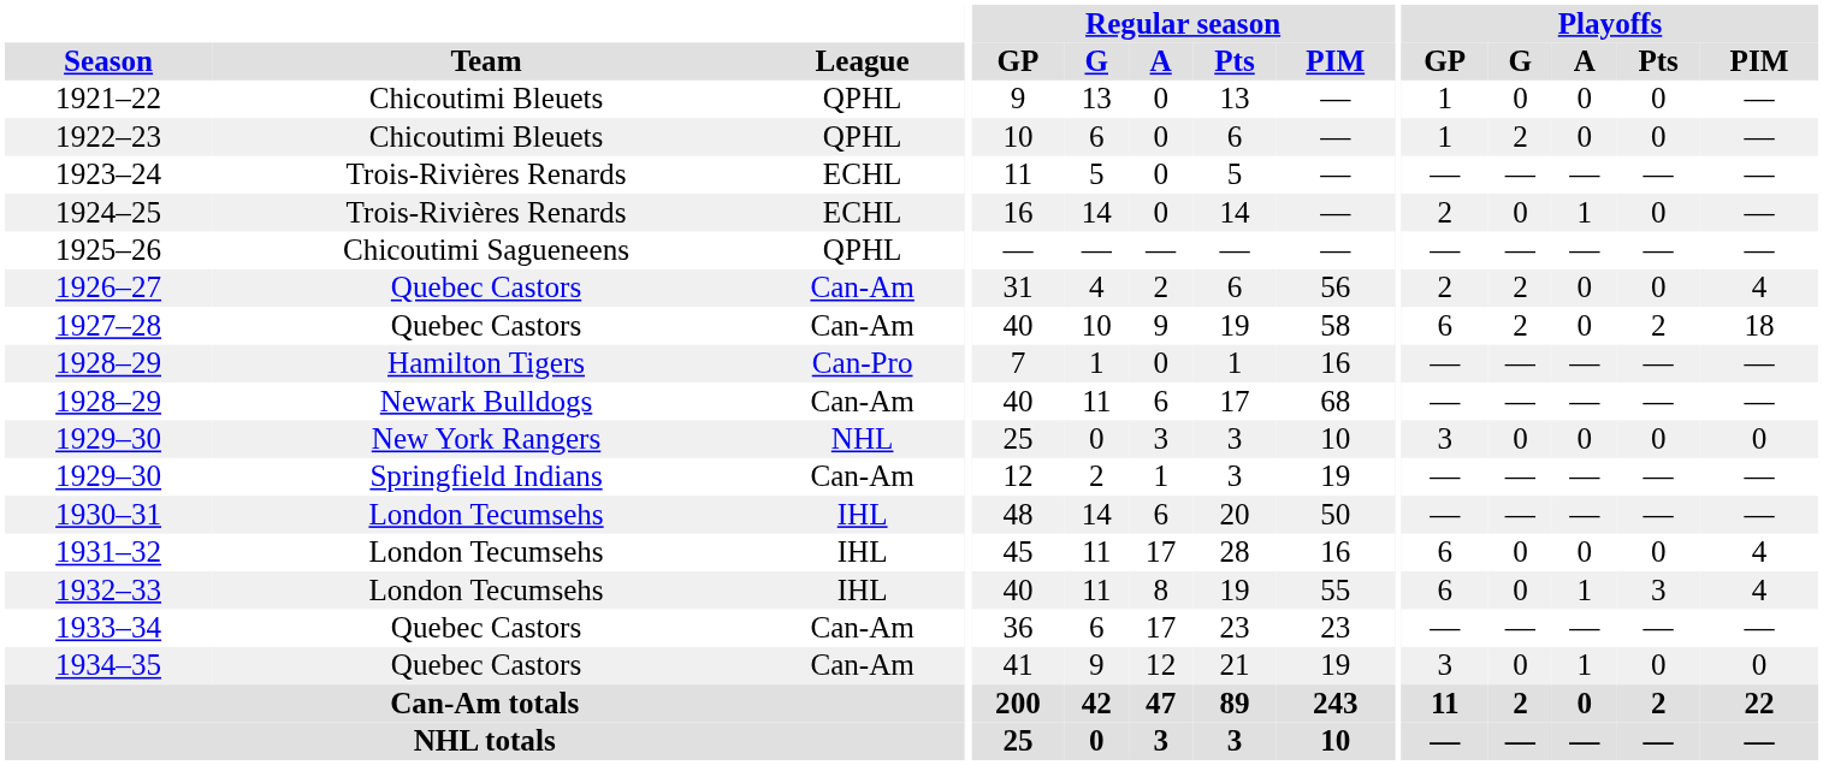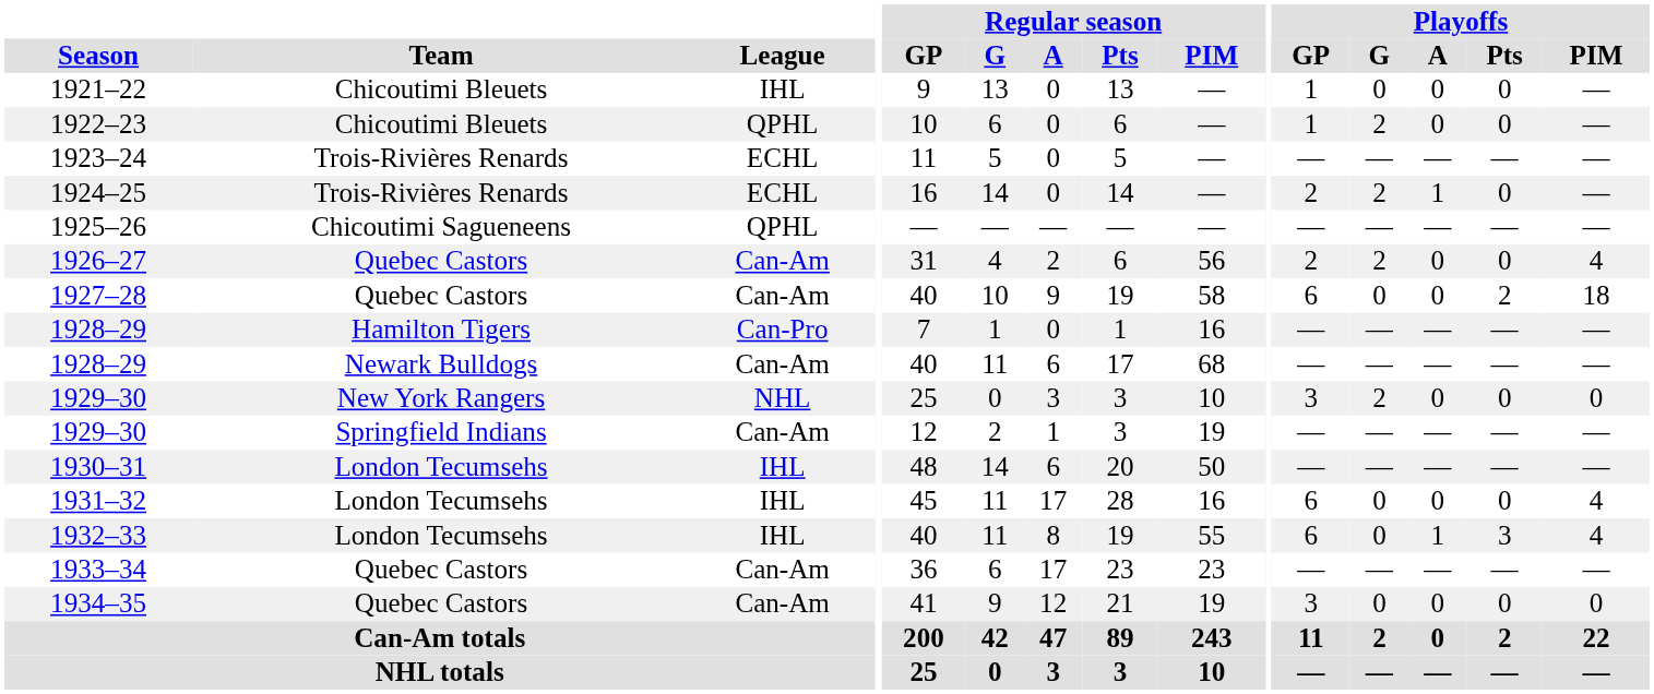 <table border="0" cellpadding="1" cellspacing="0" style="text-align:center; width:60em">
 <tr bgcolor="#e0e0e0">
 <th colspan="3" bgcolor="#ffffff"></th>
 <th rowspan="100" bgcolor="#ffffff"></th>
 <th colspan="5"><a href='#'>Regular season</a></th>
 <th rowspan="100" bgcolor="#ffffff"></th>
 <th colspan="5"><a href='#'>Playoffs</a></th>
 </tr>
 <tr bgcolor="#e0e0e0">
 <th><a href='#'>Season</a></th>
 <th>Team</th>
 <th>League</th>
 <th>GP</th>
 <th><a href='#'>G</a></th>
 <th><a href='#'>A</a></th>
 <th><a href='#'>Pts</a></th>
 <th><a href='#'>PIM</a></th>
 <th>GP</th>
 <th>G</th>
 <th>A</th>
 <th>Pts</th>
 <th>PIM</th>
 </tr>
 <tr>
 <td>1921–22</td>
 <td>Chicoutimi Bleuets</td>
-<td>QPHL</td>
+<td>IHL</td>
 <td>9</td>
 <td>13</td>
 <td>0</td>
 <td>13</td>
 <td>—</td>
 <td>1</td>
 <td>0</td>
 <td>0</td>
 <td>0</td>
 <td>—</td>
 </tr>
 <tr bgcolor="#f0f0f0">
 <td>1922–23</td>
 <td>Chicoutimi Bleuets</td>
 <td>QPHL</td>
 <td>10</td>
 <td>6</td>
 <td>0</td>
 <td>6</td>
 <td>—</td>
 <td>1</td>
 <td>2</td>
 <td>0</td>
 <td>0</td>
 <td>—</td>
 </tr>
 <tr>
 <td>1923–24</td>
 <td>Trois-Rivières Renards</td>
 <td>ECHL</td>
 <td>11</td>
 <td>5</td>
 <td>0</td>
 <td>5</td>
 <td>—</td>
 <td>—</td>
 <td>—</td>
 <td>—</td>
 <td>—</td>
 <td>—</td>
 </tr>
 <tr bgcolor="#f0f0f0">
 <td>1924–25</td>
 <td>Trois-Rivières Renards</td>
 <td>ECHL</td>
 <td>16</td>
 <td>14</td>
 <td>0</td>
 <td>14</td>
 <td>—</td>
 <td>2</td>
-<td>0</td>
+<td>2</td>
 <td>1</td>
 <td>0</td>
 <td>—</td>
 </tr>
 <tr>
 <td>1925–26</td>
 <td>Chicoutimi Sagueneens</td>
 <td>QPHL</td>
 <td>—</td>
 <td>—</td>
 <td>—</td>
 <td>—</td>
 <td>—</td>
 <td>—</td>
 <td>—</td>
 <td>—</td>
 <td>—</td>
 <td>—</td>
 </tr>
 <tr bgcolor="#f0f0f0">
 <td><a href='#'>1926–27</a></td>
 <td><a href='#'>Quebec Castors</a></td>
 <td><a href='#'>Can-Am</a></td>
 <td>31</td>
 <td>4</td>
 <td>2</td>
 <td>6</td>
 <td>56</td>
 <td>2</td>
 <td>2</td>
 <td>0</td>
 <td>0</td>
 <td>4</td>
 </tr>
 <tr>
 <td><a href='#'>1927–28</a></td>
 <td>Quebec Castors</td>
 <td>Can-Am</td>
 <td>40</td>
 <td>10</td>
 <td>9</td>
 <td>19</td>
 <td>58</td>
 <td>6</td>
-<td>2</td>
+<td>0</td>
 <td>0</td>
 <td>2</td>
 <td>18</td>
 </tr>
 <tr bgcolor="#f0f0f0">
 <td><a href='#'>1928–29</a></td>
 <td><a href='#'>Hamilton Tigers</a></td>
 <td><a href='#'>Can-Pro</a></td>
 <td>7</td>
 <td>1</td>
 <td>0</td>
 <td>1</td>
 <td>16</td>
 <td>—</td>
 <td>—</td>
 <td>—</td>
 <td>—</td>
 <td>—</td>
 </tr>
 <tr>
 <td><a href='#'>1928–29</a></td>
 <td><a href='#'>Newark Bulldogs</a></td>
 <td>Can-Am</td>
 <td>40</td>
 <td>11</td>
 <td>6</td>
 <td>17</td>
 <td>68</td>
 <td>—</td>
 <td>—</td>
 <td>—</td>
 <td>—</td>
 <td>—</td>
 </tr>
 <tr bgcolor="#f0f0f0">
 <td><a href='#'>1929–30</a></td>
 <td><a href='#'>New York Rangers</a></td>
 <td><a href='#'>NHL</a></td>
 <td>25</td>
 <td>0</td>
 <td>3</td>
 <td>3</td>
 <td>10</td>
 <td>3</td>
-<td>0</td>
+<td>2</td>
 <td>0</td>
 <td>0</td>
 <td>0</td>
 </tr>
 <tr>
 <td><a href='#'>1929–30</a></td>
 <td><a href='#'>Springfield Indians</a></td>
 <td>Can-Am</td>
 <td>12</td>
 <td>2</td>
 <td>1</td>
 <td>3</td>
 <td>19</td>
 <td>—</td>
 <td>—</td>
 <td>—</td>
 <td>—</td>
 <td>—</td>
 </tr>
 <tr bgcolor="#f0f0f0">
 <td><a href='#'>1930–31</a></td>
 <td><a href='#'>London Tecumsehs</a></td>
 <td><a href='#'>IHL</a></td>
 <td>48</td>
 <td>14</td>
 <td>6</td>
 <td>20</td>
 <td>50</td>
 <td>—</td>
 <td>—</td>
 <td>—</td>
 <td>—</td>
 <td>—</td>
 </tr>
 <tr>
 <td><a href='#'>1931–32</a></td>
 <td>London Tecumsehs</td>
 <td>IHL</td>
 <td>45</td>
 <td>11</td>
 <td>17</td>
 <td>28</td>
 <td>16</td>
 <td>6</td>
 <td>0</td>
 <td>0</td>
 <td>0</td>
 <td>4</td>
 </tr>
 <tr bgcolor="#f0f0f0">
 <td><a href='#'>1932–33</a></td>
 <td>London Tecumsehs</td>
 <td>IHL</td>
 <td>40</td>
 <td>11</td>
 <td>8</td>
 <td>19</td>
 <td>55</td>
 <td>6</td>
 <td>0</td>
 <td>1</td>
 <td>3</td>
 <td>4</td>
 </tr>
 <tr>
 <td><a href='#'>1933–34</a></td>
 <td>Quebec Castors</td>
 <td>Can-Am</td>
 <td>36</td>
 <td>6</td>
 <td>17</td>
 <td>23</td>
 <td>23</td>
 <td>—</td>
 <td>—</td>
 <td>—</td>
 <td>—</td>
 <td>—</td>
 </tr>
 <tr bgcolor="#f0f0f0">
 <td><a href='#'>1934–35</a></td>
 <td>Quebec Castors</td>
 <td>Can-Am</td>
 <td>41</td>
 <td>9</td>
 <td>12</td>
 <td>21</td>
 <td>19</td>
 <td>3</td>
 <td>0</td>
-<td>1</td>
+<td>0</td>
 <td>0</td>
 <td>0</td>
 </tr>
 <tr bgcolor="#e0e0e0">
 <th colspan="3">Can-Am totals</th>
 <th>200</th>
 <th>42</th>
 <th>47</th>
 <th>89</th>
 <th>243</th>
 <th>11</th>
 <th>2</th>
 <th>0</th>
 <th>2</th>
 <th>22</th>
 </tr>
 <tr bgcolor="#e0e0e0">
 <th colspan="3">NHL totals</th>
 <th>25</th>
 <th>0</th>
 <th>3</th>
 <th>3</th>
 <th>10</th>
 <th>—</th>
 <th>—</th>
 <th>—</th>
 <th>—</th>
 <th>—</th>
 </tr>
 </table>
